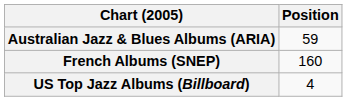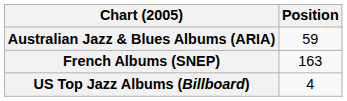 <table class="wikitable sortable plainrowheaders" style="text-align:center">
 <tr>
 <th scope="col">Chart (2005)</th>
 <th scope="col">Position</th>
 </tr>
 <tr>
 <th scope="row">Australian Jazz & Blues Albums (ARIA)</th>
 <td>59</td>
 </tr>
 <tr>
 <th scope="row">French Albums (SNEP)</th>
-<td>160</td>
+<td>163</td>
 </tr>
 <tr>
 <th scope="row">US Top Jazz Albums (<em>Billboard</em>)</th>
 <td>4</td>
 </tr>
 </table>
